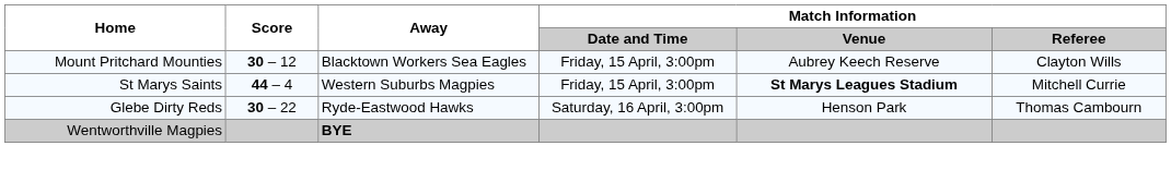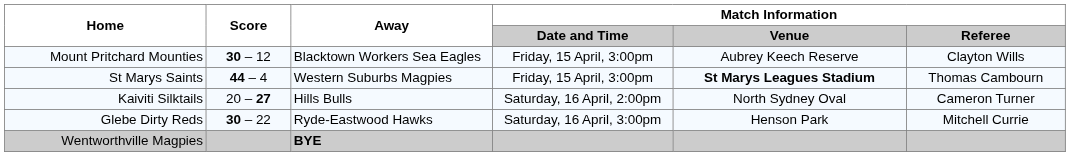 <table border="1" cellpadding="3" cellspacing="0" width="100%" style="border-collapse:collapse;  text-align:center;">
 <tr>
 <th rowspan="2" width="19%">Home</th>
 <th rowspan="2" width="8%">Score</th>
 <th rowspan="2" width="19%">Away</th>
 <th colspan="3">Match Information</th>
 </tr>
 <tr style="background:#CCCCCC">
 <th width="17%">Date and Time</th>
 <th width="22%">Venue</th>
 <th width="50%">Referee</th>
 </tr>
 <tr style="text-align:center; background:#f5faff;">
 <td align="right">Mount Pritchard Mounties </td>
 <td><strong>30</strong> – 12</td>
 <td align="left"> Blacktown Workers Sea Eagles</td>
 <td>Friday, 15 April, 3:00pm</td>
 <td>Aubrey Keech Reserve</td>
 <td>Clayton Wills</td>
 </tr>
 <tr style="text-align:center; background:#f5faff;">
 <td align="right">St Marys Saints </td>
 <td><strong>44</strong> – 4</td>
 <td align="left"> Western Suburbs Magpies</td>
 <td>Friday, 15 April, 3:00pm</td>
 <td><strong>St Marys Leagues Stadium</strong></td>
-<td>Mitchell Currie</td>
+<td>Thomas Cambourn</td>
+</tr>
+<tr style="text-align:center; background:#f5faff;">
+<td align="right">Kaiviti Silktails </td>
+<td>20 – <strong>27</strong></td>
+<td align="left"> Hills Bulls</td>
+<td>Saturday, 16 April, 2:00pm</td>
+<td>North Sydney Oval</td>
+<td>Cameron Turner</td>
 </tr>
 <tr style="text-align:center; background:#f5faff;">
 <td align="right">Glebe Dirty Reds </td>
 <td><strong>30</strong> – 22</td>
 <td align="left"> Ryde-Eastwood Hawks</td>
 <td>Saturday, 16 April, 3:00pm</td>
 <td>Henson Park</td>
-<td>Thomas Cambourn</td>
+<td>Mitchell Currie</td>
 </tr>
 <tr style="text-align:center; background:#CCCCCC;">
 <td align="right">Wentworthville Magpies </td>
 <td></td>
 <td align="left"><strong>BYE</strong></td>
 <td></td>
 <td></td>
 <td></td>
 </tr>
 </table>
